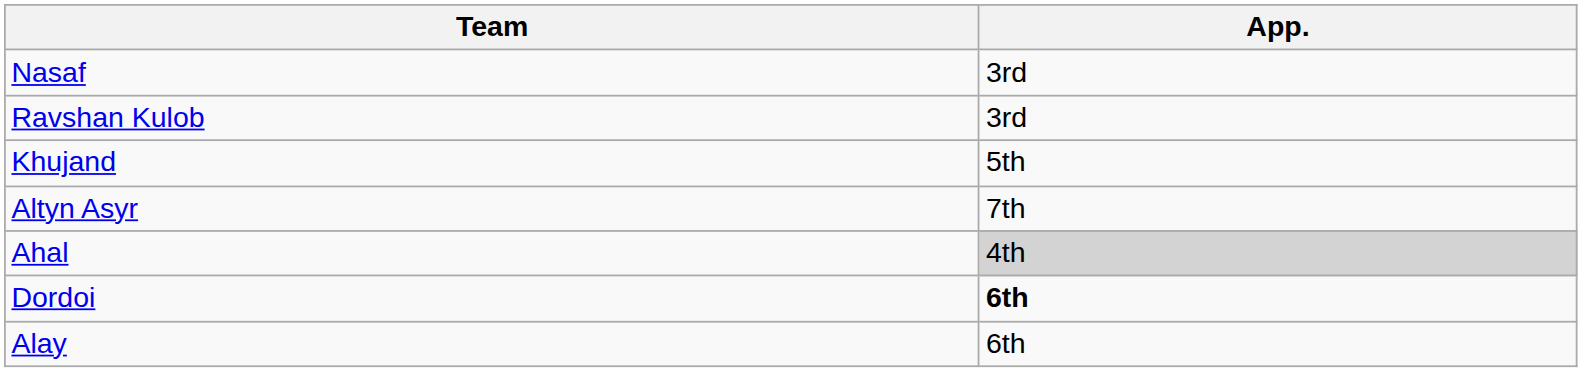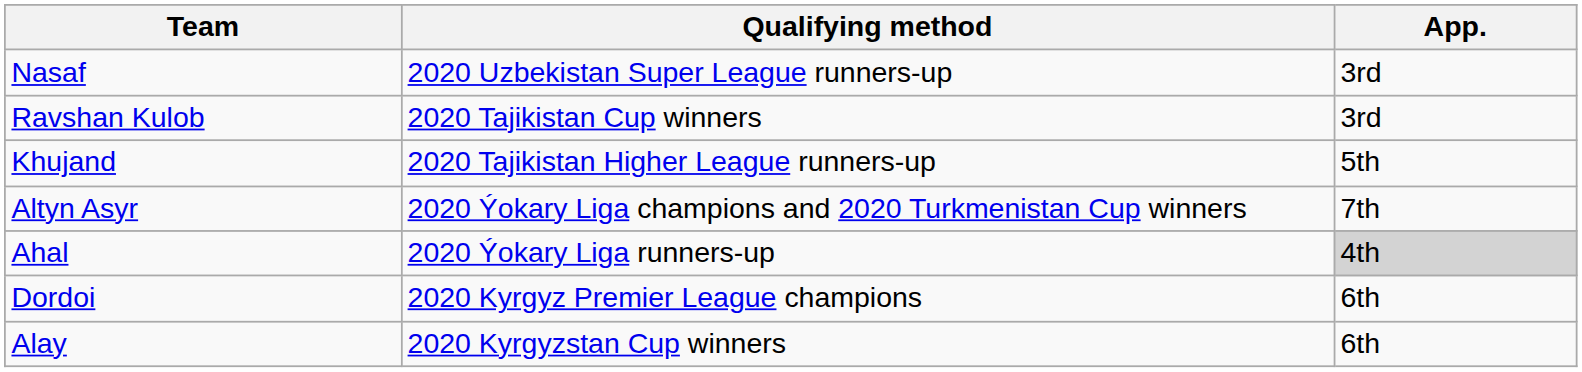 <table class="wikitable" style="table-layout:fixed;width:100%;">
 <tr>
 <th width=25%>Team</th>
+<th width=60%>Qualifying method</th>
 <th width=15%>App. </th>
 </tr>
 <tr>
 <td> <a href='#'>Nasaf</a></td>
+<td><a href='#'>2020 Uzbekistan Super League</a> runners-up</td>
 <td>3rd </td>
 </tr>
 <tr>
 <td> <a href='#'>Ravshan Kulob</a></td>
+<td><a href='#'>2020 Tajikistan Cup</a> winners</td>
 <td>3rd </td>
 </tr>
 <tr>
 <td> <a href='#'>Khujand</a></td>
+<td><a href='#'>2020 Tajikistan Higher League</a> runners-up</td>
 <td>5th </td>
 </tr>
 <tr>
 <td> <a href='#'>Altyn Asyr</a></td>
+<td><a href='#'>2020 Ýokary Liga</a> champions and <a href='#'>2020 Turkmenistan Cup</a> winners</td>
 <td>7th </td>
 </tr>
 <tr>
 <td> <a href='#'>Ahal</a></td>
+<td><a href='#'>2020 Ýokary Liga</a> runners-up</td>
 <td style="background: lightgrey;">4th </td>
 </tr>
 <tr>
 <td> <a href='#'>Dordoi</a></td>
-<td><strong>6th </strong></td>
+<td><a href='#'>2020 Kyrgyz Premier League</a> champions</td>
+<td>6th </td>
 </tr>
 <tr>
 <td> <a href='#'>Alay</a></td>
+<td><a href='#'>2020 Kyrgyzstan Cup</a> winners</td>
 <td>6th </td>
 </tr>
 </table>
